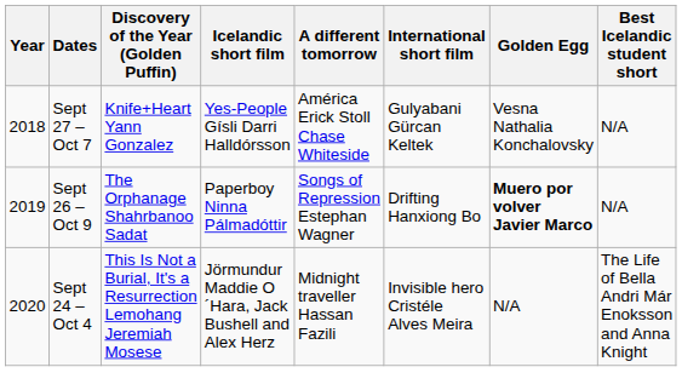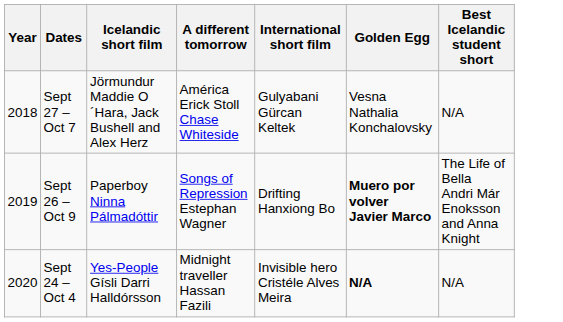 <table class="wikitable">
 <tr>
 <th>Year</th>
 <th>Dates</th>
-<th>Discovery of the Year<br>(Golden Puffin)</th>
 <th>Icelandic short film</th>
 <th>A different tomorrow</th>
 <th>International short film</th>
 <th>Golden Egg</th>
 <th>Best Icelandic student short</th>
 </tr>
 <tr>
 <td>2018</td>
 <td>Sept 27 – Oct 7</td>
-<td><a href='#'>Knife+Heart</a><br><a href='#'>Yann Gonzalez</a></td>
-<td><a href='#'>Yes-People</a><br>Gísli Darri Halldórsson</td>
+<td>Jörmundur<br>Maddie O´Hara, Jack Bushell and Alex Herz</td>
 <td>América<br>Erick Stoll<br><a href='#'>Chase Whiteside</a></td>
 <td>Gulyabani<br>Gürcan Keltek</td>
 <td>Vesna<br>Nathalia Konchalovsky</td>
 <td>N/A</td>
 </tr>
 <tr>
 <td>2019</td>
 <td>Sept 26 – Oct 9</td>
-<td><a href='#'>The Orphanage</a><br><a href='#'>Shahrbanoo Sadat</a></td>
 <td>Paperboy<br><a href='#'>Ninna Pálmadóttir</a></td>
 <td><a href='#'>Songs of Repression</a><br>Estephan Wagner</td>
 <td>Drifting<br>Hanxiong Bo</td>
 <td><strong>Muero por volver<br>Javier Marco</strong></td>
-<td>N/A</td>
+<td>The Life of Bella<br>Andri Már Enoksson and Anna Knight</td>
 </tr>
 <tr>
 <td>2020</td>
 <td>Sept 24 – Oct 4</td>
-<td><a href='#'>This Is Not a Burial, It's a Resurrection</a><br><a href='#'>Lemohang Jeremiah Mosese</a></td>
-<td>Jörmundur<br>Maddie O´Hara, Jack Bushell and Alex Herz</td>
+<td><a href='#'>Yes-People</a><br>Gísli Darri Halldórsson</td>
 <td>Midnight traveller<br>Hassan Fazili</td>
 <td>Invisible hero<br>Cristéle Alves Meira</td>
+<td><strong>N/A</strong></td>
 <td>N/A</td>
-<td>The Life of Bella<br>Andri Már Enoksson and Anna Knight</td>
 </tr>
 </table>
